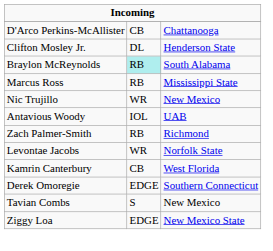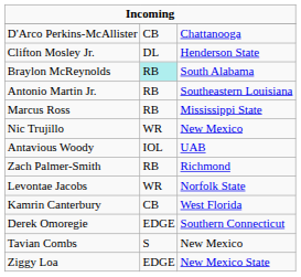 <table class="wikitable">
 <tr>
 <td align="center" Colspan="3"><strong>Incoming</strong><br></td>
 </tr>
 <tr>
 </tr>
 <tr>
 <td>D'Arco Perkins-McAllister</td>
 <td>CB</td>
 <td><a href='#'>Chattanooga</a></td>
 </tr>
 <tr>
 <td>Clifton Mosley Jr.</td>
 <td>DL</td>
 <td><a href='#'>Henderson State</a></td>
 </tr>
 <tr>
 <td>Braylon McReynolds</td>
 <td style="background: paleturquoise;">RB</td>
 <td><a href='#'>South Alabama</a></td>
+</tr>
+<tr>
+<td>Antonio Martin Jr.</td>
+<td>RB</td>
+<td><a href='#'>Southeastern Louisiana</a></td>
 </tr>
 <tr>
 <td>Marcus Ross</td>
 <td>RB</td>
 <td><a href='#'>Mississippi State</a></td>
 </tr>
 <tr>
 <td>Nic Trujillo</td>
 <td>WR</td>
 <td><a href='#'>New Mexico</a></td>
 </tr>
 <tr>
 <td>Antavious Woody</td>
 <td>IOL</td>
 <td><a href='#'>UAB</a></td>
 </tr>
 <tr>
 <td>Zach Palmer-Smith</td>
 <td>RB</td>
 <td><a href='#'>Richmond</a></td>
 </tr>
 <tr>
 <td>Levontae Jacobs</td>
 <td>WR</td>
 <td><a href='#'>Norfolk State</a></td>
 </tr>
 <tr>
 <td>Kamrin Canterbury</td>
 <td>CB</td>
 <td><a href='#'>West Florida</a></td>
 </tr>
 <tr>
 <td>Derek Omoregie</td>
 <td>EDGE</td>
 <td><a href='#'>Southern Connecticut</a></td>
 </tr>
 <tr>
 <td>Tavian Combs</td>
 <td>S</td>
 <td>New Mexico</td>
 </tr>
 <tr>
 <td>Ziggy Loa</td>
 <td>EDGE</td>
 <td><a href='#'>New Mexico State</a></td>
 </tr>
 </table>
